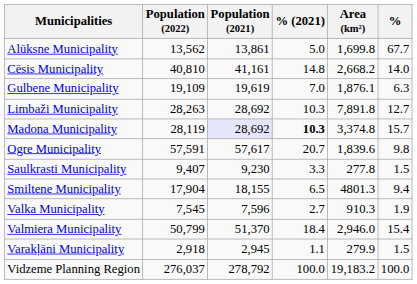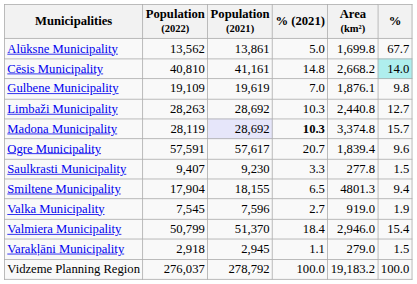 <table class="wikitable sortable">
 <tr>
 <th>Municipalities</th>
 <th>Population<br><small>(2022)</small></th>
 <th>Population<br><small>(2021)</small></th>
 <th>% (2021)</th>
 <th>Area<br><small>(km²)</small></th>
 <th>%</th>
 </tr>
 <tr>
 <td><a href='#'>Alūksne Municipality</a></td>
 <td align="right">13,562</td>
 <td align="right">13,861</td>
 <td align="right">5.0</td>
 <td align="right">1,699.8</td>
 <td align="right">67.7</td>
 </tr>
 <tr>
 <td><a href='#'>Cēsis Municipality</a></td>
 <td align="right">40,810</td>
 <td align="right">41,161</td>
 <td align="right">14.8</td>
 <td align="right">2,668.2</td>
-<td align="right">14.0</td>
+<td align="right" style="background: paleturquoise;">14.0</td>
 </tr>
 <tr>
 <td><a href='#'>Gulbene Municipality</a></td>
 <td align="right">19,109</td>
 <td align="right">19,619</td>
 <td align="right">7.0</td>
 <td align="right">1,876.1</td>
-<td align="right">6.3</td>
+<td align="right">9.8</td>
 </tr>
 <tr>
 <td><a href='#'>Limbaži Municipality</a></td>
 <td align="right">28,263</td>
 <td align="right">28,692</td>
 <td align="right">10.3</td>
-<td align="right">7,891.8</td>
+<td align="right">2,440.8</td>
 <td align="right">12.7</td>
 </tr>
 <tr>
 <td><a href='#'>Madona Municipality</a></td>
 <td align="right">28,119</td>
 <td align="right" style="background: lavender;">28,692</td>
 <td align="right"><strong>10.3</strong></td>
 <td align="right">3,374.8</td>
 <td align="right">15.7</td>
 </tr>
 <tr>
 <td><a href='#'>Ogre Municipality</a></td>
 <td align="right">57,591</td>
 <td align="right">57,617</td>
 <td align="right">20.7</td>
-<td align="right">1,839.6</td>
-<td align="right">9.8</td>
+<td align="right">1,839.4</td>
+<td align="right">9.6</td>
 </tr>
 <tr>
 <td><a href='#'>Saulkrasti Municipality</a></td>
 <td align="right">9,407</td>
 <td align="right">9,230</td>
 <td align="right">3.3</td>
 <td align="right">277.8</td>
 <td align="right">1.5</td>
 </tr>
 <tr>
 <td><a href='#'>Smiltene Municipality</a></td>
 <td align="right">17,904</td>
 <td align="right">18,155</td>
 <td align="right">6.5</td>
 <td align="right">4801.3</td>
 <td align="right">9.4</td>
 </tr>
 <tr>
 <td><a href='#'>Valka Municipality</a></td>
 <td align="right">7,545</td>
 <td align="right">7,596</td>
 <td align="right">2.7</td>
-<td align="right">910.3</td>
+<td align="right">919.0</td>
 <td align="right">1.9</td>
 </tr>
 <tr>
 <td><a href='#'>Valmiera Municipality</a></td>
 <td align="right">50,799</td>
 <td align="right">51,370</td>
 <td align="right">18.4</td>
 <td align="right">2,946.0</td>
 <td align="right">15.4</td>
 </tr>
 <tr>
 <td><a href='#'>Varakļāni Municipality</a></td>
 <td align="right">2,918</td>
 <td align="right">2,945</td>
 <td align="right">1.1</td>
-<td align="right">279.9</td>
+<td align="right">279.0</td>
 <td align="right">1.5</td>
 </tr>
 <tr>
 <td>Vidzeme Planning Region</td>
 <td align="right">276,037</td>
 <td align="right">278,792</td>
 <td align="right">100.0</td>
 <td align="right">19,183.2</td>
 <td align="right">100.0</td>
 </tr>
 </table>
